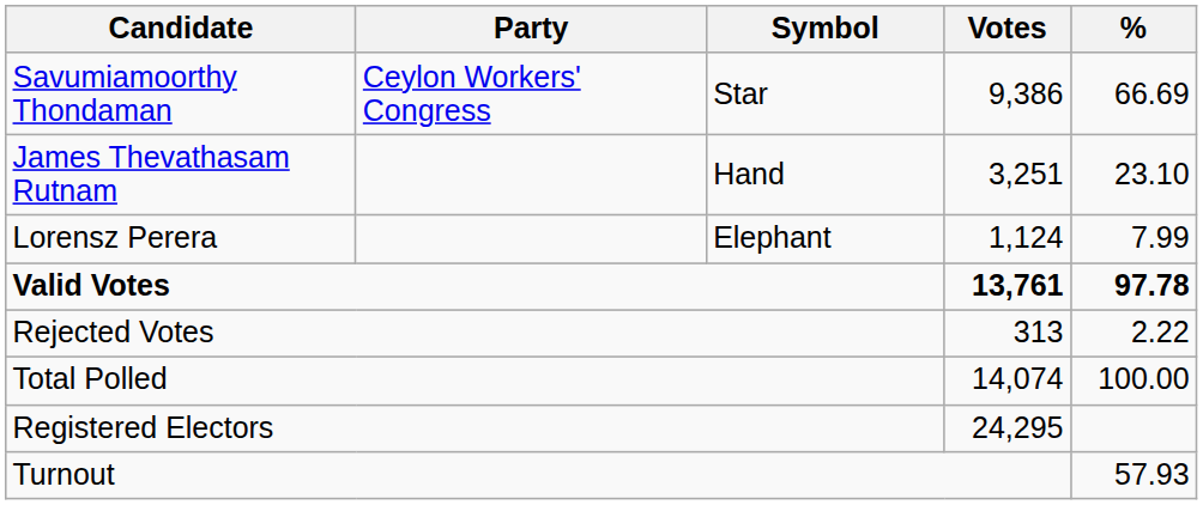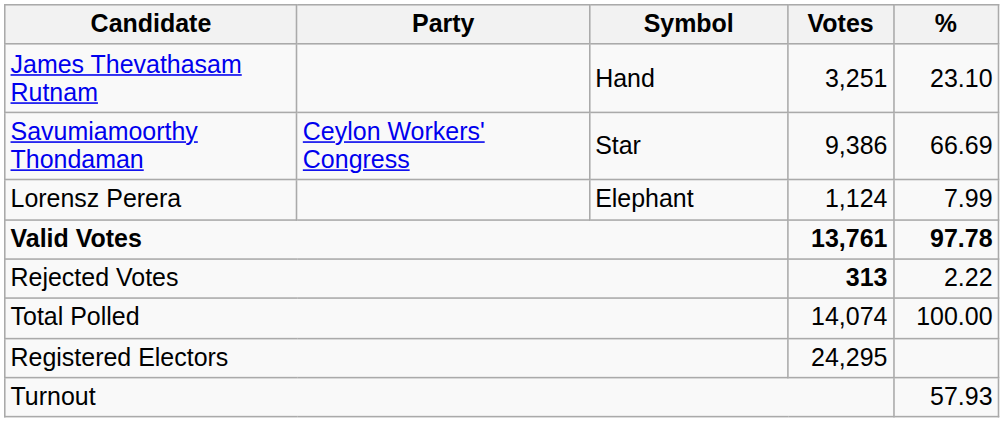 <table class="wikitable" border="1" style="text-align:right;">
 <tr>
 <th align=left width="180">Candidate</th>
 <th align=left width="180">Party</th>
 <th align=left width="120">Symbol</th>
 <th align=left width="60">Votes</th>
 <th align=left width="60">%</th>
 </tr>
 <tr>
+<td align=left><a href='#'>James Thevathasam Rutnam</a></td>
+<td></td>
+<td align=left>Hand</td>
+<td align=right>3,251</td>
+<td align=right>23.10</td>
+</tr>
+<tr>
 <td align=left><a href='#'>Savumiamoorthy Thondaman</a></td>
 <td align=left><a href='#'>Ceylon Workers' Congress</a></td>
 <td align=left>Star</td>
 <td align=right>9,386</td>
 <td align=right>66.69</td>
-</tr>
-<tr>
-<td align=left><a href='#'>James Thevathasam Rutnam</a></td>
-<td></td>
-<td align=left>Hand</td>
-<td align=right>3,251</td>
-<td align=right>23.10</td>
 </tr>
 <tr>
 <td align=left>Lorensz Perera</td>
 <td></td>
 <td align=left>Elephant</td>
 <td align=right>1,124</td>
 <td align=right>7.99</td>
 </tr>
 <tr>
 <td align=left colspan=3><strong>Valid Votes</strong></td>
 <td align=right><strong>13,761</strong></td>
 <td align=right><strong>97.78</strong></td>
 </tr>
 <tr>
 <td align=left colspan=3>Rejected Votes</td>
-<td align=right>313</td>
+<td align=right><strong>313</strong></td>
 <td align=right>2.22</td>
 </tr>
 <tr>
 <td align=left colspan=3>Total Polled</td>
 <td align=right>14,074</td>
 <td align=right>100.00</td>
 </tr>
 <tr>
 <td align=left colspan=3>Registered Electors</td>
 <td align=right>24,295</td>
 <td></td>
 </tr>
 <tr>
 <td align=left colspan=4>Turnout</td>
 <td align=right>57.93</td>
 </tr>
 </table>
